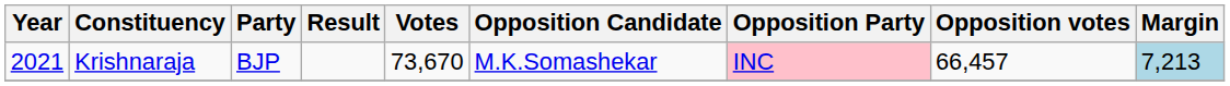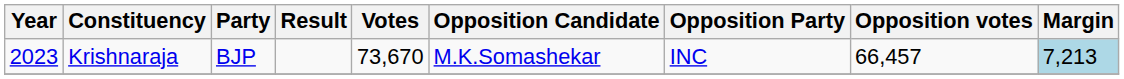 <table class="sortable wikitable">
 <tr>
 <th>Year</th>
 <th>Constituency</th>
 <th>Party</th>
 <th>Result</th>
 <th>Votes</th>
 <th>Opposition Candidate</th>
 <th>Opposition Party</th>
 <th>Opposition votes</th>
 <th>Margin</th>
 </tr>
 <tr>
-<td><a href='#'>2021</a></td>
+<td><a href='#'>2023</a></td>
 <td><a href='#'>Krishnaraja</a></td>
 <td><a href='#'>BJP</a></td>
 <td></td>
 <td>73,670</td>
 <td><a href='#'>M.K.Somashekar</a></td>
-<td style="background: pink;"><a href='#'>INC</a></td>
+<td><a href='#'>INC</a></td>
 <td>66,457</td>
 <td style="background: lightblue;">7,213</td>
 </tr>
 <tr>
 </tr>
 </table>
